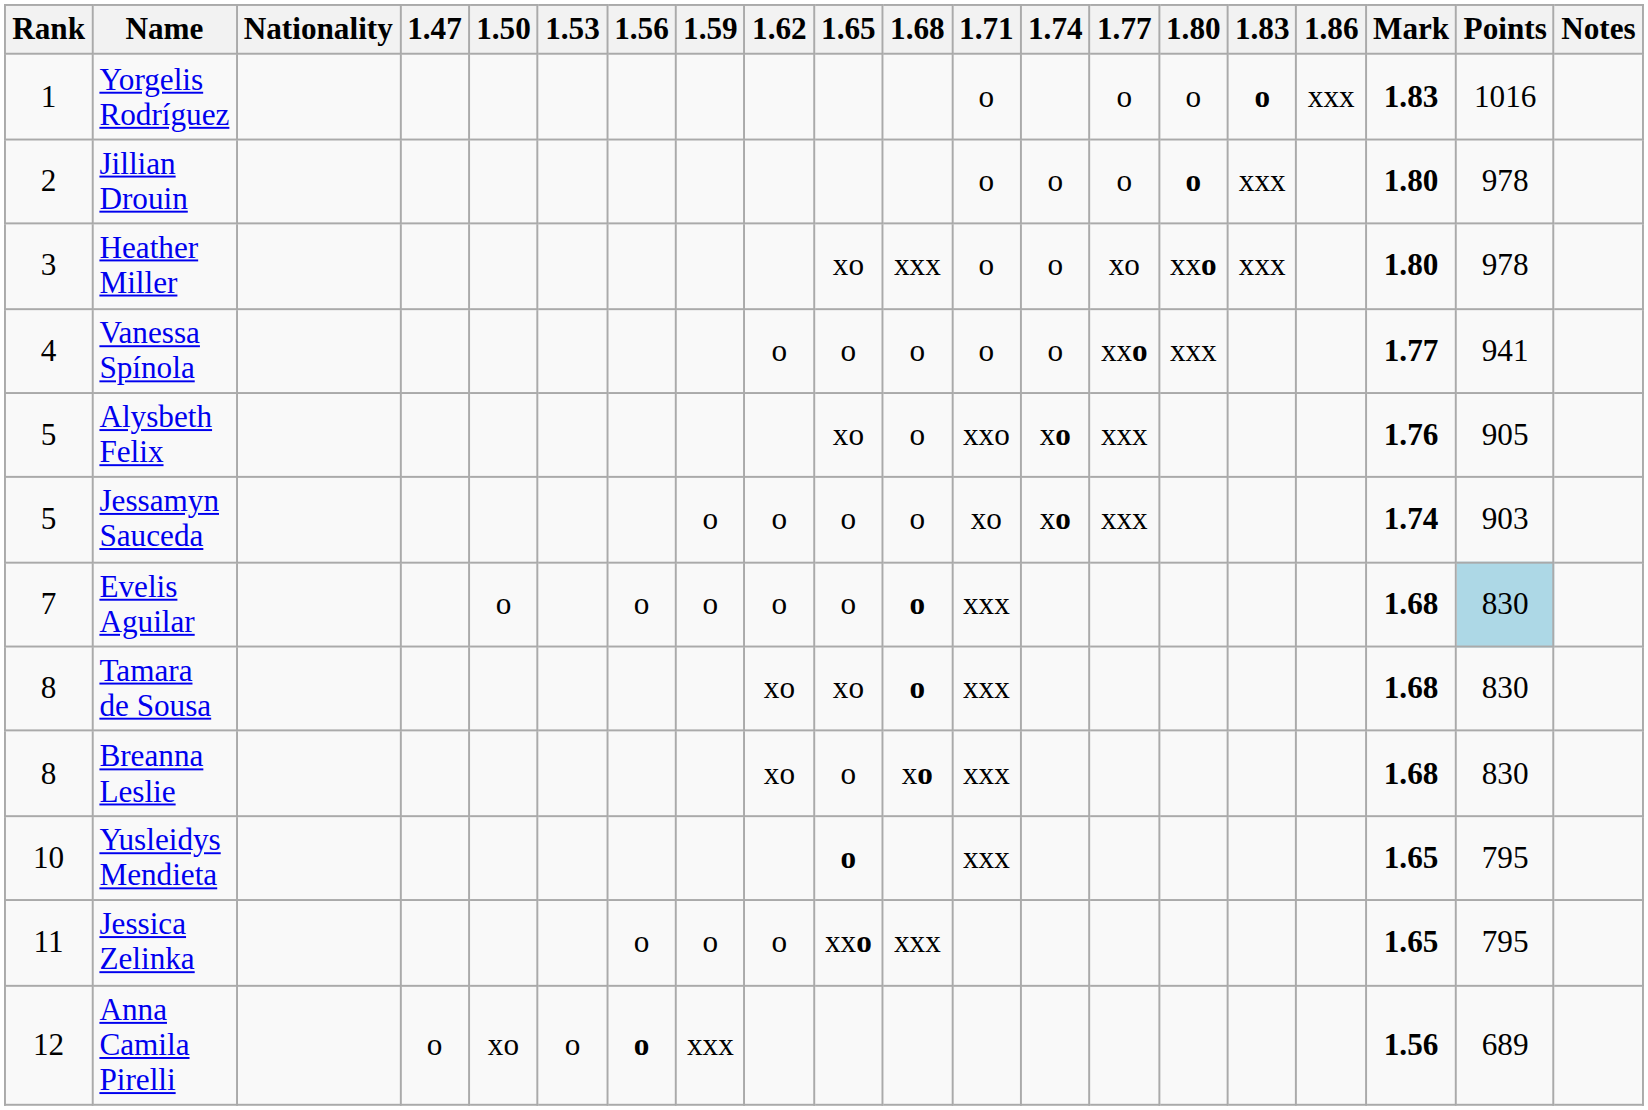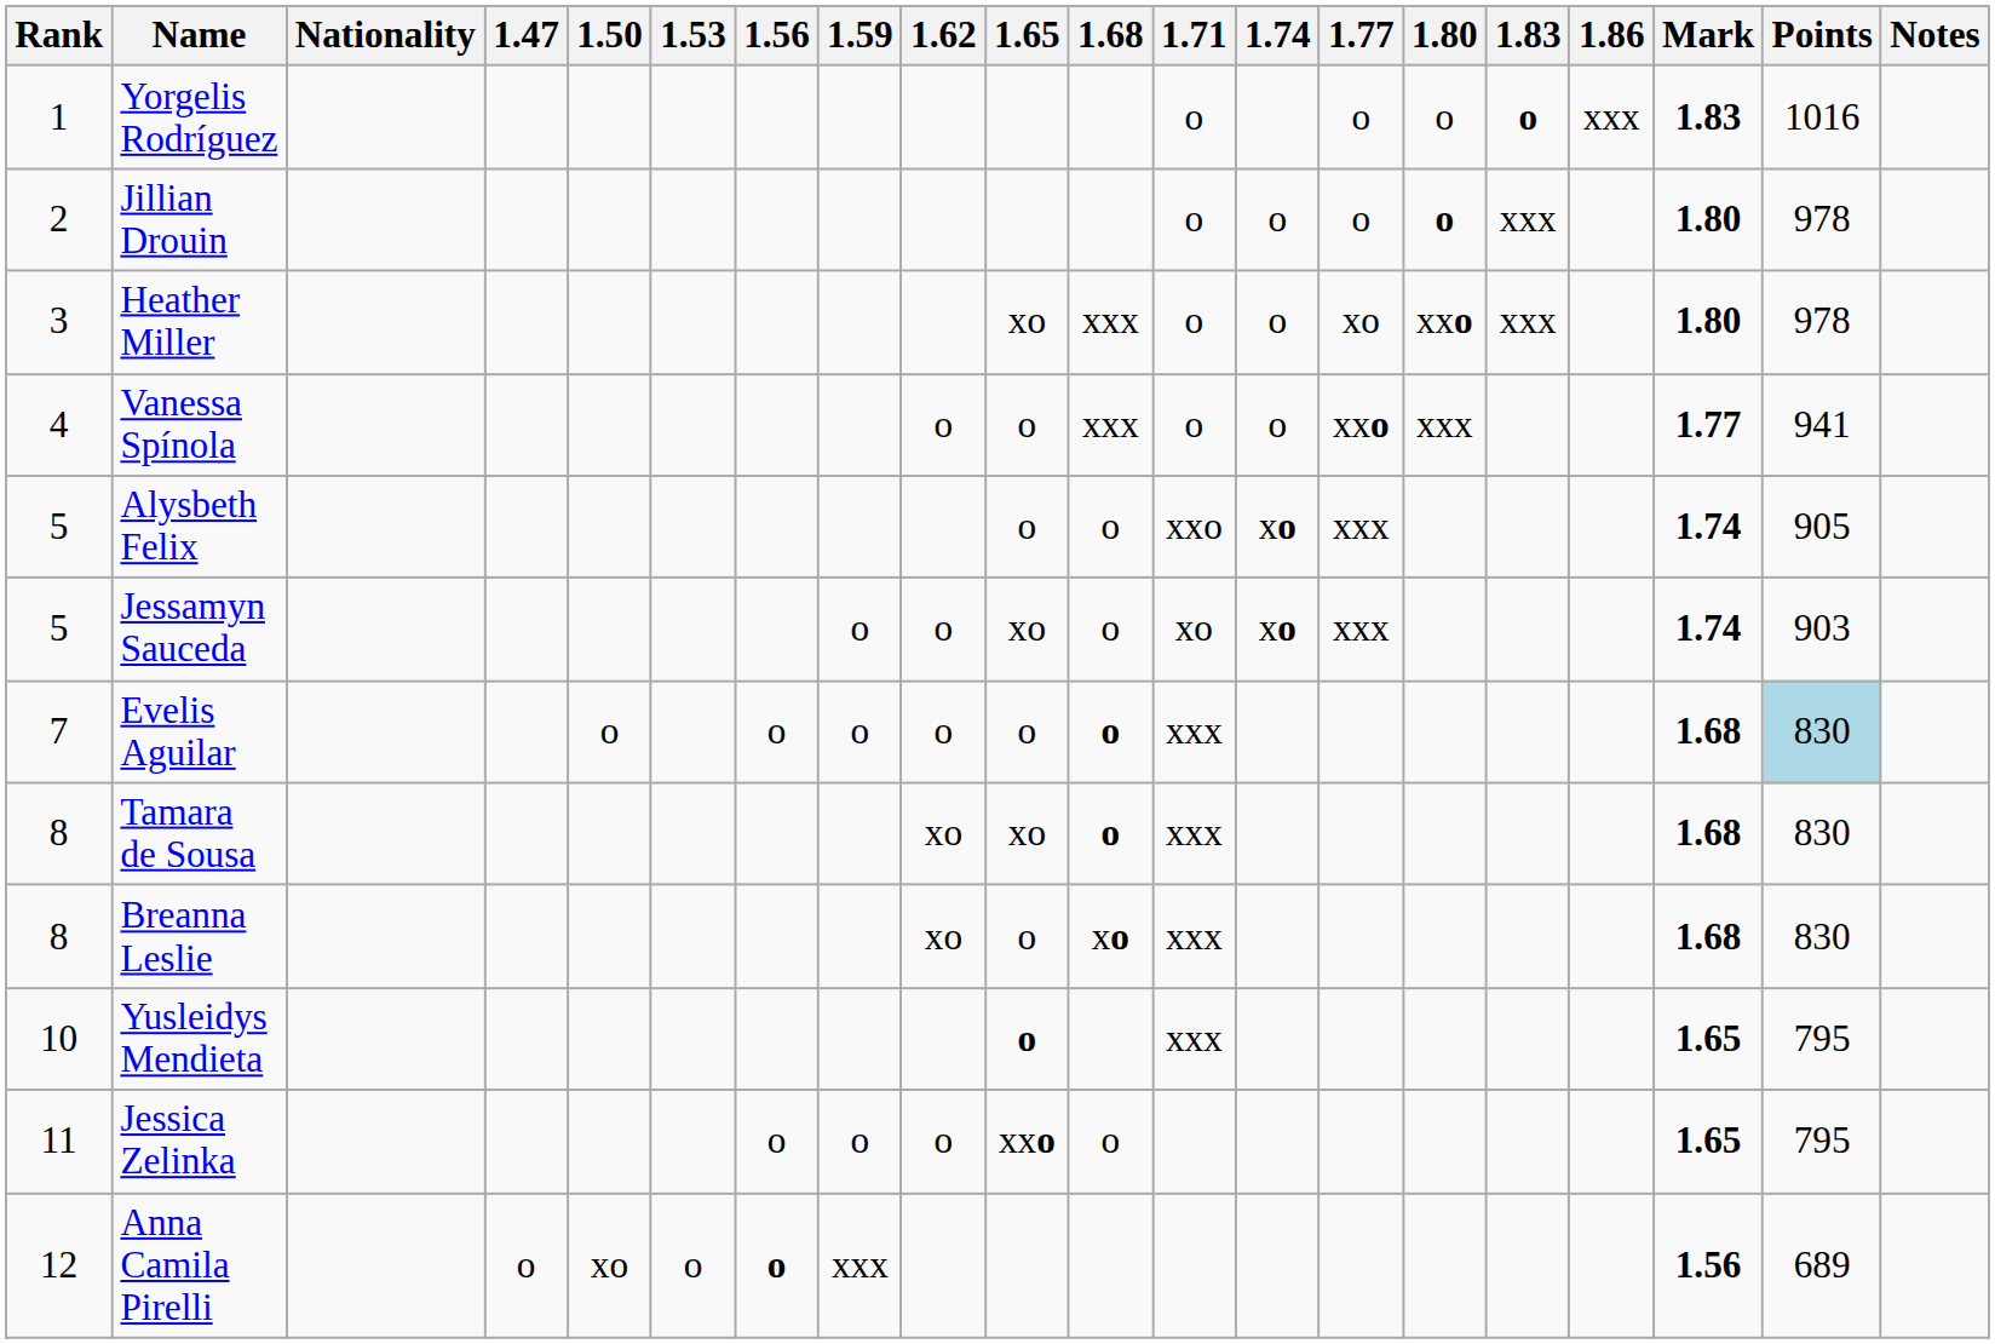 <table class="wikitable sortable" style="text-align:center">
 <tr>
 <th>Rank</th>
 <th>Name</th>
 <th>Nationality</th>
 <th>1.47</th>
 <th>1.50</th>
 <th>1.53</th>
 <th>1.56</th>
 <th>1.59</th>
 <th>1.62</th>
 <th>1.65</th>
 <th>1.68</th>
 <th>1.71</th>
 <th>1.74</th>
 <th>1.77</th>
 <th>1.80</th>
 <th>1.83</th>
 <th>1.86</th>
 <th>Mark</th>
 <th>Points</th>
 <th>Notes</th>
 </tr>
 <tr>
 <td>1</td>
 <td align=left><a href='#'>Yorgelis Rodríguez</a></td>
 <td align=left></td>
 <td></td>
 <td></td>
 <td></td>
 <td></td>
 <td></td>
 <td></td>
 <td></td>
 <td></td>
 <td>o</td>
 <td></td>
 <td>o</td>
 <td>o</td>
 <td><strong>o</strong></td>
 <td>xxx</td>
 <td><strong>1.83</strong></td>
 <td>1016</td>
 <td></td>
 </tr>
 <tr>
 <td>2</td>
 <td align=left><a href='#'>Jillian Drouin</a></td>
 <td align=left></td>
 <td></td>
 <td></td>
 <td></td>
 <td></td>
 <td></td>
 <td></td>
 <td></td>
 <td></td>
 <td>o</td>
 <td>o</td>
 <td>o</td>
 <td><strong>o</strong></td>
 <td>xxx</td>
 <td></td>
 <td><strong>1.80</strong></td>
 <td>978</td>
 <td></td>
 </tr>
 <tr>
 <td>3</td>
 <td align=left><a href='#'>Heather Miller</a></td>
 <td align=left></td>
 <td></td>
 <td></td>
 <td></td>
 <td></td>
 <td></td>
 <td></td>
 <td>xo</td>
 <td>xxx</td>
 <td>o</td>
 <td>o</td>
 <td>xo</td>
 <td>xx<strong>o</strong></td>
 <td>xxx</td>
 <td></td>
 <td><strong>1.80</strong></td>
 <td>978</td>
 <td></td>
 </tr>
 <tr>
 <td>4</td>
 <td align=left><a href='#'>Vanessa Spínola</a></td>
 <td align=left></td>
 <td></td>
 <td></td>
 <td></td>
 <td></td>
 <td></td>
 <td>o</td>
 <td>o</td>
-<td>o</td>
+<td>xxx</td>
 <td>o</td>
 <td>o</td>
 <td>xx<strong>o</strong></td>
 <td>xxx</td>
 <td></td>
 <td></td>
 <td><strong>1.77</strong></td>
 <td>941</td>
 <td></td>
 </tr>
 <tr>
 <td>5</td>
 <td align=left><a href='#'>Alysbeth Felix</a></td>
 <td align=left></td>
 <td></td>
 <td></td>
 <td></td>
 <td></td>
 <td></td>
 <td></td>
-<td>xo</td>
+<td>o</td>
 <td>o</td>
 <td>xxo</td>
 <td>x<strong>o</strong></td>
 <td>xxx</td>
 <td></td>
 <td></td>
 <td></td>
-<td><strong>1.76</strong></td>
+<td><strong>1.74</strong></td>
 <td>905</td>
 <td></td>
 </tr>
 <tr>
 <td>5</td>
 <td align=left><a href='#'>Jessamyn Sauceda</a></td>
 <td align=left></td>
 <td></td>
 <td></td>
 <td></td>
 <td></td>
 <td>o</td>
 <td>o</td>
-<td>o</td>
+<td>xo</td>
 <td>o</td>
 <td>xo</td>
 <td>x<strong>o</strong></td>
 <td>xxx</td>
 <td></td>
 <td></td>
 <td></td>
 <td><strong>1.74</strong></td>
 <td>903</td>
 <td></td>
 </tr>
 <tr>
 <td>7</td>
 <td align=left><a href='#'>Evelis Aguilar</a></td>
 <td align=left></td>
 <td></td>
 <td>o</td>
 <td></td>
 <td>o</td>
 <td>o</td>
 <td>o</td>
 <td>o</td>
 <td><strong>o</strong></td>
 <td>xxx</td>
 <td></td>
 <td></td>
 <td></td>
 <td></td>
 <td></td>
 <td><strong>1.68</strong></td>
 <td style="background: lightblue;">830</td>
 <td></td>
 </tr>
 <tr>
 <td>8</td>
 <td align=left><a href='#'>Tamara de Sousa</a></td>
 <td align=left></td>
 <td></td>
 <td></td>
 <td></td>
 <td></td>
 <td></td>
 <td>xo</td>
 <td>xo</td>
 <td><strong>o</strong></td>
 <td>xxx</td>
 <td></td>
 <td></td>
 <td></td>
 <td></td>
 <td></td>
 <td><strong>1.68</strong></td>
 <td>830</td>
 <td></td>
 </tr>
 <tr>
 <td>8</td>
 <td align=left><a href='#'>Breanna Leslie</a></td>
 <td align=left></td>
 <td></td>
 <td></td>
 <td></td>
 <td></td>
 <td></td>
 <td>xo</td>
 <td>o</td>
 <td>x<strong>o</strong></td>
 <td>xxx</td>
 <td></td>
 <td></td>
 <td></td>
 <td></td>
 <td></td>
 <td><strong>1.68</strong></td>
 <td>830</td>
 <td></td>
 </tr>
 <tr>
 <td>10</td>
 <td align=left><a href='#'>Yusleidys Mendieta</a></td>
 <td align=left></td>
 <td></td>
 <td></td>
 <td></td>
 <td></td>
 <td></td>
 <td></td>
 <td><strong>o</strong></td>
 <td></td>
 <td>xxx</td>
 <td></td>
 <td></td>
 <td></td>
 <td></td>
 <td></td>
 <td><strong>1.65</strong></td>
 <td>795</td>
 <td></td>
 </tr>
 <tr>
 <td>11</td>
 <td align=left><a href='#'>Jessica Zelinka</a></td>
 <td align=left></td>
 <td></td>
 <td></td>
 <td></td>
 <td>o</td>
 <td>o</td>
 <td>o</td>
 <td>xx<strong>o</strong></td>
-<td>xxx</td>
+<td>o</td>
 <td></td>
 <td></td>
 <td></td>
 <td></td>
 <td></td>
 <td></td>
 <td><strong>1.65</strong></td>
 <td>795</td>
 <td></td>
 </tr>
 <tr>
 <td>12</td>
 <td align=left><a href='#'>Anna Camila Pirelli</a></td>
 <td align=left></td>
 <td>o</td>
 <td>xo</td>
 <td>o</td>
 <td><strong>o</strong></td>
 <td>xxx</td>
 <td></td>
 <td></td>
 <td></td>
 <td></td>
 <td></td>
 <td></td>
 <td></td>
 <td></td>
 <td></td>
 <td><strong>1.56</strong></td>
 <td>689</td>
 <td></td>
 </tr>
 </table>
